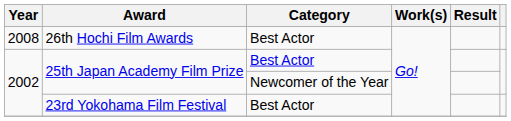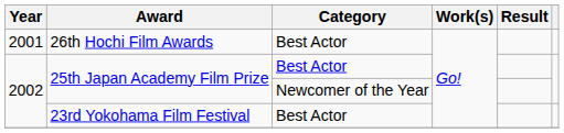 <table class="wikitable">
 <tr>
 <th>Year</th>
 <th>Award</th>
 <th>Category</th>
 <th>Work(s)</th>
 <th>Result</th>
 <th></th>
 </tr>
 <tr>
-<td>2008</td>
+<td>2001</td>
 <td>26th <a href='#'>Hochi Film Awards</a></td>
 <td>Best Actor</td>
 <td rowspan=4><em><a href='#'>Go!</a></em></td>
 <td></td>
 <td></td>
 </tr>
 <tr>
 <td rowspan=3>2002</td>
 <td rowspan=2><a href='#'>25th Japan Academy Film Prize</a></td>
 <td><a href='#'>Best Actor</a></td>
 <td></td>
 <td rowspan=2></td>
 </tr>
 <tr>
 <td>Newcomer of the Year</td>
 <td></td>
 </tr>
 <tr>
 <td><a href='#'>23rd Yokohama Film Festival</a></td>
 <td>Best Actor</td>
 <td></td>
 <td></td>
 </tr>
 <tr>
 </tr>
 </table>
